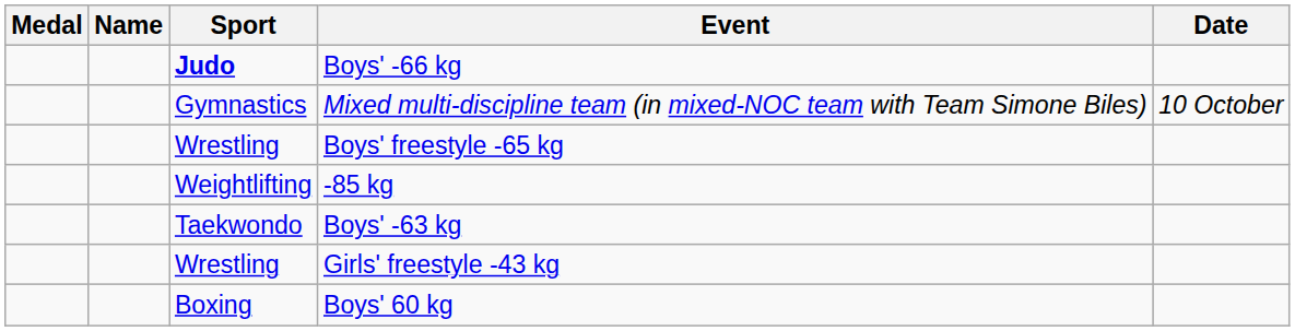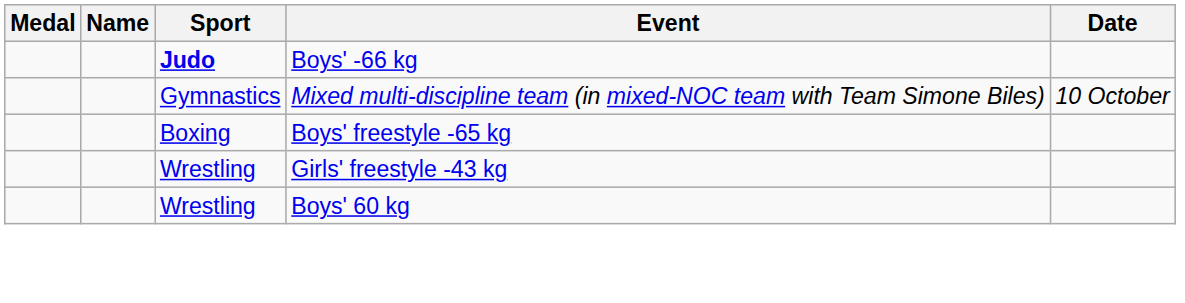 <table class="wikitable sortable"  style="font-size:95%">
 <tr>
 <th>Medal</th>
 <th>Name</th>
 <th>Sport</th>
 <th>Event</th>
 <th>Date</th>
 </tr>
 <tr>
 <td></td>
 <td></td>
 <td><strong><a href='#'>Judo</a></strong></td>
 <td><a href='#'>Boys' -66 kg</a></td>
 <td></td>
 </tr>
 <tr>
 <td><em></em></td>
 <td><em></em></td>
 <td><a href='#'>Gymnastics</a></td>
 <td><em><a href='#'>Mixed multi-discipline team</a> (in <a href='#'>mixed-NOC team</a> with Team Simone Biles)</em></td>
 <td><em>10 October</em></td>
 </tr>
 <tr>
 <td></td>
 <td></td>
-<td><a href='#'>Wrestling</a></td>
+<td><a href='#'>Boxing</a></td>
 <td><a href='#'>Boys' freestyle -65 kg</a></td>
-<td></td>
-</tr>
-<tr>
-<td></td>
-<td></td>
-<td><a href='#'>Weightlifting</a></td>
-<td><a href='#'>-85 kg</a></td>
-<td></td>
-</tr>
-<tr>
-<td></td>
-<td></td>
-<td><a href='#'>Taekwondo</a></td>
-<td><a href='#'>Boys' -63 kg</a></td>
 <td></td>
 </tr>
 <tr>
 <td></td>
 <td></td>
 <td><a href='#'>Wrestling</a></td>
 <td><a href='#'>Girls' freestyle -43 kg</a></td>
 <td></td>
 </tr>
 <tr>
 <td></td>
 <td></td>
-<td><a href='#'>Boxing</a></td>
+<td><a href='#'>Wrestling</a></td>
 <td><a href='#'>Boys' 60 kg</a></td>
 <td></td>
 </tr>
 </table>
